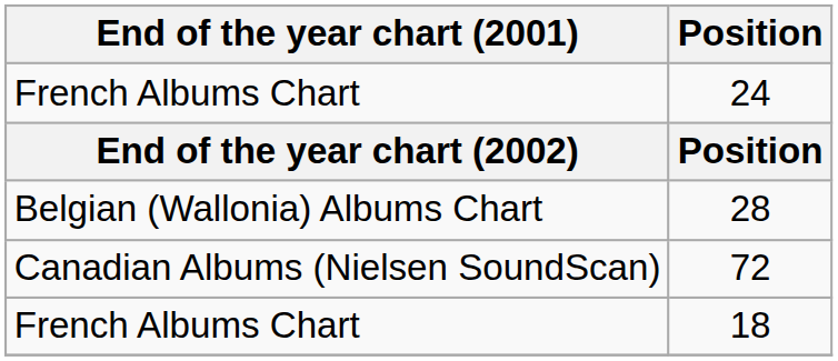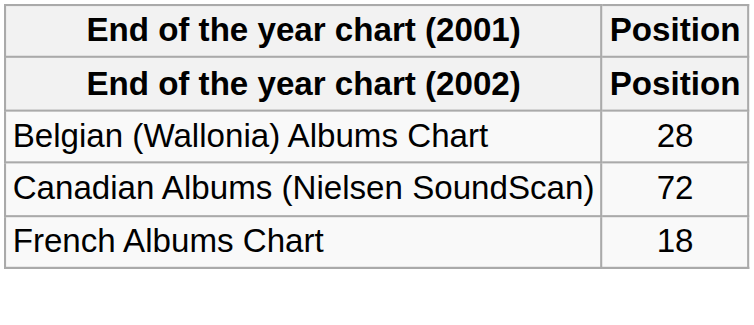 <table class="wikitable sortable">
 <tr>
 <th align="left">End of the year chart (2001)</th>
 <th align="center">Position</th>
-</tr>
-<tr>
-<td align="left">French Albums Chart</td>
-<td align="center">24</td>
 </tr>
 <tr>
 <th align="left">End of the year chart (2002)</th>
 <th align="center">Position</th>
 </tr>
 <tr>
 <td align="left">Belgian (Wallonia) Albums Chart</td>
 <td align="center">28</td>
 </tr>
 <tr>
 <td>Canadian Albums (Nielsen SoundScan)</td>
 <td align="center">72</td>
 </tr>
 <tr>
 <td align="left">French Albums Chart</td>
 <td align="center">18</td>
 </tr>
 <tr>
 </tr>
 </table>
